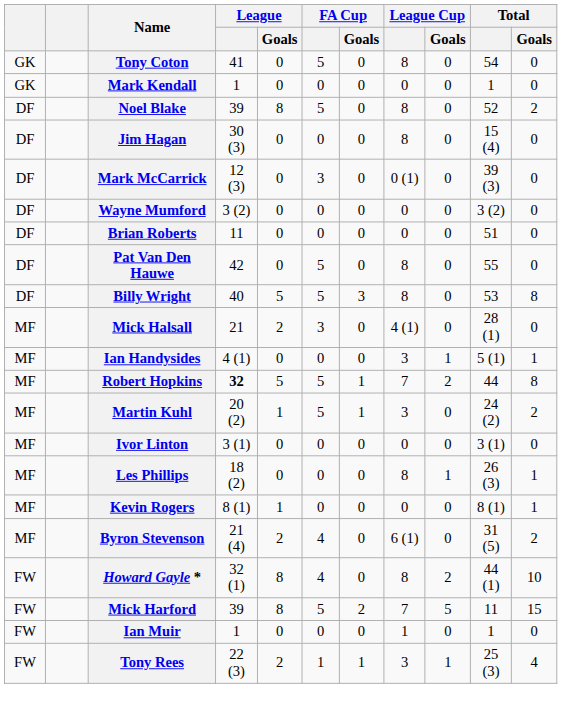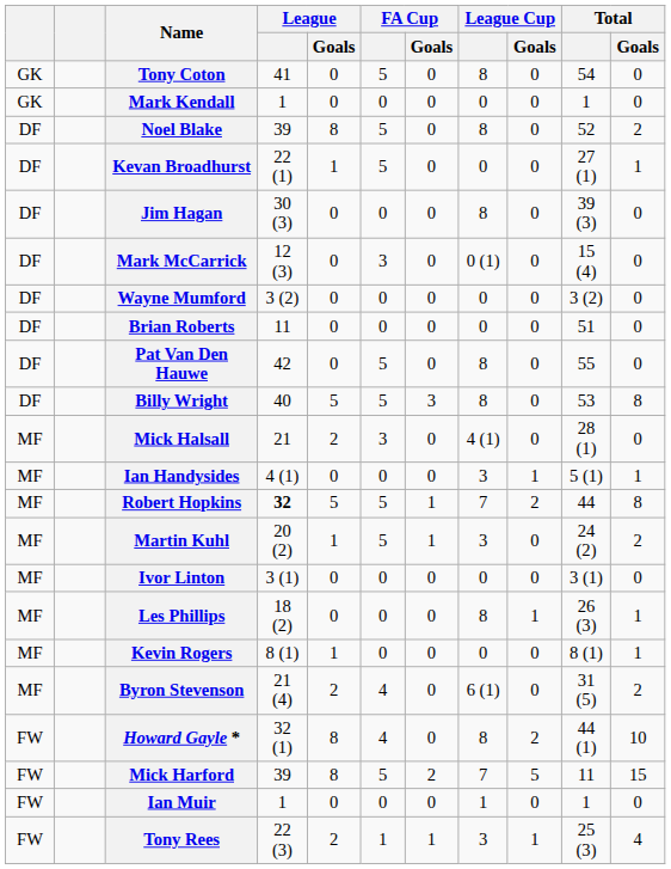 <table class="wikitable plainrowheaders" style="text-align:center;">
 <tr>
 <th rowspan="2" scope="col" width="50"></th>
 <th rowspan="2" scope="col" width="75"></th>
 <th rowspan="2" scope="col" width="180" scope=col>Name</th>
 <th colspan="2"><a href='#'>League</a></th>
 <th colspan="2"><a href='#'>FA Cup</a></th>
 <th colspan="2"><a href='#'>League Cup</a></th>
 <th colspan="2">Total</th>
 </tr>
 <tr>
 <th scope="col" width="55"></th>
 <th scope="col" width="45">Goals</th>
 <th scope="col" width="55"></th>
 <th scope="col" width="45">Goals</th>
 <th scope="col" width="55"></th>
 <th scope="col" width="45">Goals</th>
 <th scope="col" width="55"></th>
 <th scope="col" width="45">Goals</th>
 </tr>
 <tr>
 <td>GK</td>
 <td></td>
 <th scope="row"><a href='#'>Tony Coton</a></th>
 <td>41</td>
 <td>0</td>
 <td>5</td>
 <td>0</td>
 <td>8</td>
 <td>0</td>
 <td>54</td>
 <td>0</td>
 </tr>
 <tr>
 <td>GK</td>
 <td></td>
 <th scope="row"><a href='#'>Mark Kendall</a></th>
 <td>1</td>
 <td>0</td>
 <td>0</td>
 <td>0</td>
 <td>0</td>
 <td>0</td>
 <td>1</td>
 <td>0</td>
 </tr>
 <tr>
 <td>DF</td>
 <td></td>
 <th scope="row"><a href='#'>Noel Blake</a></th>
 <td>39</td>
 <td>8</td>
 <td>5</td>
 <td>0</td>
 <td>8</td>
 <td>0</td>
 <td>52</td>
 <td>2</td>
 </tr>
 <tr>
 <td>DF</td>
 <td></td>
+<th scope="row"><a href='#'>Kevan Broadhurst</a></th>
+<td>22 (1)</td>
+<td>1</td>
+<td>5</td>
+<td>0</td>
+<td>0</td>
+<td>0</td>
+<td>27 (1)</td>
+<td>1</td>
+</tr>
+<tr>
+<td>DF</td>
+<td></td>
 <th scope="row"><a href='#'>Jim Hagan</a></th>
 <td>30 (3)</td>
 <td>0</td>
 <td>0</td>
 <td>0</td>
 <td>8</td>
 <td>0</td>
-<td>15 (4)</td>
+<td>39 (3)</td>
 <td>0</td>
 </tr>
 <tr>
 <td>DF</td>
 <td></td>
 <th scope="row"><a href='#'>Mark McCarrick</a></th>
 <td>12 (3)</td>
 <td>0</td>
 <td>3</td>
 <td>0</td>
 <td>0 (1)</td>
 <td>0</td>
-<td>39 (3)</td>
+<td>15 (4)</td>
 <td>0</td>
 </tr>
 <tr>
 <td>DF</td>
 <td></td>
 <th scope="row"><a href='#'>Wayne Mumford</a></th>
 <td>3 (2)</td>
 <td>0</td>
 <td>0</td>
 <td>0</td>
 <td>0</td>
 <td>0</td>
 <td>3 (2)</td>
 <td>0</td>
 </tr>
 <tr>
 <td>DF</td>
 <td></td>
 <th scope="row"><a href='#'>Brian Roberts</a></th>
 <td>11</td>
 <td>0</td>
 <td>0</td>
 <td>0</td>
 <td>0</td>
 <td>0</td>
 <td>51</td>
 <td>0</td>
 </tr>
 <tr>
 <td>DF</td>
 <td></td>
 <th scope="row"><a href='#'>Pat Van Den Hauwe</a></th>
 <td>42</td>
 <td>0</td>
 <td>5</td>
 <td>0</td>
 <td>8</td>
 <td>0</td>
 <td>55</td>
 <td>0</td>
 </tr>
 <tr>
 <td>DF</td>
 <td></td>
 <th scope="row"><a href='#'>Billy Wright</a></th>
 <td>40</td>
 <td>5</td>
 <td>5</td>
 <td>3</td>
 <td>8</td>
 <td>0</td>
 <td>53</td>
 <td>8</td>
 </tr>
 <tr>
 <td>MF</td>
 <td></td>
 <th scope="row"><a href='#'>Mick Halsall</a></th>
 <td>21</td>
 <td>2</td>
 <td>3</td>
 <td>0</td>
 <td>4 (1)</td>
 <td>0</td>
 <td>28 (1)</td>
 <td>0</td>
 </tr>
 <tr>
 <td>MF</td>
 <td></td>
 <th scope="row"><a href='#'>Ian Handysides</a> </th>
 <td>4 (1)</td>
 <td>0</td>
 <td>0</td>
 <td>0</td>
 <td>3</td>
 <td>1</td>
 <td>5 (1)</td>
 <td>1</td>
 </tr>
 <tr>
 <td>MF</td>
 <td></td>
 <th scope="row"><a href='#'>Robert Hopkins</a></th>
 <td><strong>32</strong></td>
 <td>5</td>
 <td>5</td>
 <td>1</td>
 <td>7</td>
 <td>2</td>
 <td>44</td>
 <td>8</td>
 </tr>
 <tr>
 <td>MF</td>
 <td></td>
 <th scope="row"><a href='#'>Martin Kuhl</a></th>
 <td>20 (2)</td>
 <td>1</td>
 <td>5</td>
 <td>1</td>
 <td>3</td>
 <td>0</td>
 <td>24 (2)</td>
 <td>2</td>
 </tr>
 <tr>
 <td>MF</td>
 <td></td>
 <th scope="row"><a href='#'>Ivor Linton</a> </th>
 <td>3 (1)</td>
 <td>0</td>
 <td>0</td>
 <td>0</td>
 <td>0</td>
 <td>0</td>
 <td>3 (1)</td>
 <td>0</td>
 </tr>
 <tr>
 <td>MF</td>
 <td></td>
 <th scope="row"><a href='#'>Les Phillips</a> </th>
 <td>18 (2)</td>
 <td>0</td>
 <td>0</td>
 <td>0</td>
 <td>8</td>
 <td>1</td>
 <td>26 (3)</td>
 <td>1</td>
 </tr>
 <tr>
 <td>MF</td>
 <td></td>
 <th scope="row"><a href='#'>Kevin Rogers</a></th>
 <td>8 (1)</td>
 <td>1</td>
 <td>0</td>
 <td>0</td>
 <td>0</td>
 <td>0</td>
 <td>8 (1)</td>
 <td>1</td>
 </tr>
 <tr>
 <td>MF</td>
 <td></td>
 <th scope="row"><a href='#'>Byron Stevenson</a></th>
 <td>21 (4)</td>
 <td>2</td>
 <td>4</td>
 <td>0</td>
 <td>6 (1)</td>
 <td>0</td>
 <td>31 (5)</td>
 <td>2</td>
 </tr>
 <tr>
 <td>FW</td>
 <td></td>
 <th scope="row"><em><a href='#'>Howard Gayle</a></em> *</th>
 <td>32 (1)</td>
 <td>8</td>
 <td>4</td>
 <td>0</td>
 <td>8</td>
 <td>2</td>
 <td>44 (1)</td>
 <td>10</td>
 </tr>
 <tr>
 <td>FW</td>
 <td></td>
 <th scope="row"><a href='#'>Mick Harford</a></th>
 <td>39</td>
 <td>8</td>
 <td>5</td>
 <td>2</td>
 <td>7</td>
 <td>5</td>
 <td>11</td>
 <td>15</td>
 </tr>
 <tr>
 <td>FW</td>
 <td></td>
 <th scope="row"><a href='#'>Ian Muir</a> </th>
 <td>1</td>
 <td>0</td>
 <td>0</td>
 <td>0</td>
 <td>1</td>
 <td>0</td>
 <td>1</td>
 <td>0</td>
 </tr>
 <tr>
 <td>FW</td>
 <td></td>
 <th scope="row"><a href='#'>Tony Rees</a></th>
 <td>22 (3)</td>
 <td>2</td>
 <td>1</td>
 <td>1</td>
 <td>3</td>
 <td>1</td>
 <td>25 (3)</td>
 <td>4</td>
 </tr>
 </table>
